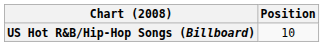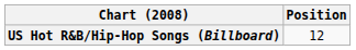 <table class="wikitable plainrowheaders" style="text-align:center">
 <tr>
 <th scope="col">Chart (2008)</th>
 <th scope="col">Position</th>
 </tr>
 <tr>
 <th scope="row">US Hot R&B/Hip-Hop Songs (<em>Billboard</em>)</th>
-<td>10</td>
+<td>12</td>
 </tr>
 </table>
